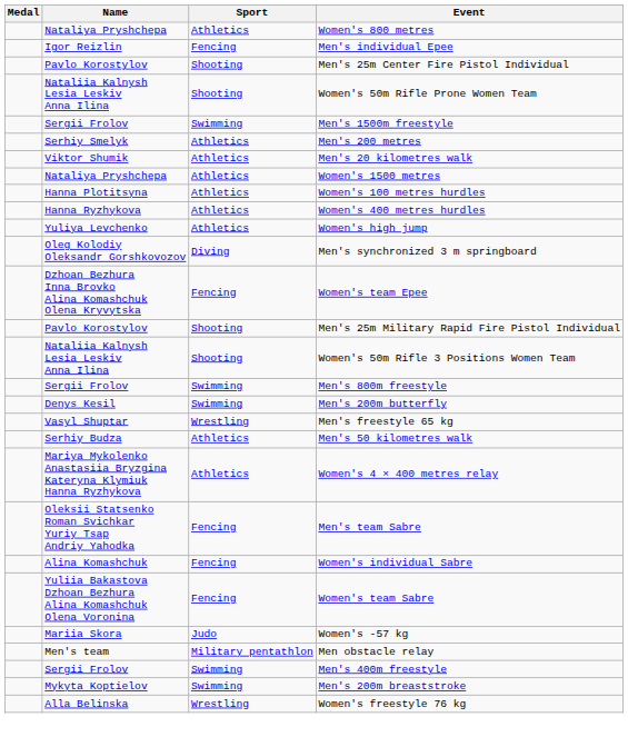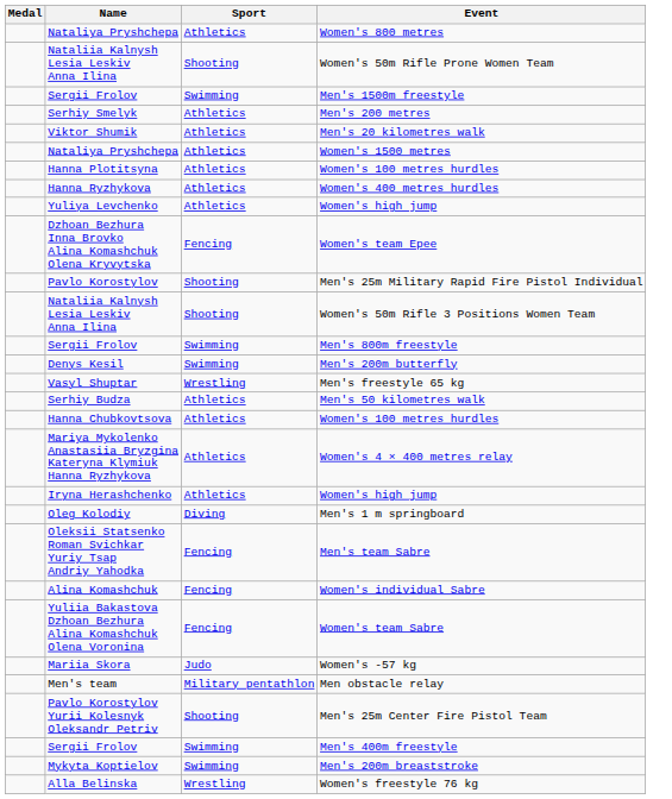 <table class="wikitable sortable" style="font-size: 95%;">
 <tr>
 <th>Medal</th>
 <th>Name</th>
 <th>Sport</th>
 <th>Event</th>
 </tr>
 <tr>
 <td></td>
 <td><a href='#'>Nataliya Pryshchepa</a></td>
 <td><a href='#'>Athletics</a></td>
 <td><a href='#'>Women's 800 metres</a></td>
-</tr>
-<tr>
-<td></td>
-<td><a href='#'>Igor Reizlin</a></td>
-<td><a href='#'>Fencing</a></td>
-<td><a href='#'>Men's individual Epee</a></td>
-</tr>
-<tr>
-<td></td>
-<td><a href='#'>Pavlo Korostylov</a></td>
-<td><a href='#'>Shooting</a></td>
-<td>Men's 25m Center Fire Pistol Individual</td>
 </tr>
 <tr>
 <td></td>
 <td><a href='#'>Nataliia Kalnysh</a><br><a href='#'>Lesia Leskiv</a><br><a href='#'>Anna Ilina</a></td>
 <td><a href='#'>Shooting</a></td>
 <td>Women's 50m Rifle Prone Women Team</td>
 </tr>
 <tr>
 <td></td>
 <td><a href='#'>Sergii Frolov</a></td>
 <td><a href='#'>Swimming</a></td>
 <td><a href='#'>Men's 1500m freestyle</a></td>
 </tr>
 <tr>
 <td></td>
 <td><a href='#'>Serhiy Smelyk</a></td>
 <td><a href='#'>Athletics</a></td>
 <td><a href='#'>Men's 200 metres</a></td>
 </tr>
 <tr>
 <td></td>
 <td><a href='#'>Viktor Shumik</a></td>
 <td><a href='#'>Athletics</a></td>
 <td><a href='#'>Men's 20 kilometres walk</a></td>
 </tr>
 <tr>
 <td></td>
 <td><a href='#'>Nataliya Pryshchepa</a></td>
 <td><a href='#'>Athletics</a></td>
 <td><a href='#'>Women's 1500 metres</a></td>
 </tr>
 <tr>
 <td></td>
 <td><a href='#'>Hanna Plotitsyna</a></td>
 <td><a href='#'>Athletics</a></td>
 <td><a href='#'>Women's 100 metres hurdles</a></td>
 </tr>
 <tr>
 <td></td>
 <td><a href='#'>Hanna Ryzhykova</a></td>
 <td><a href='#'>Athletics</a></td>
 <td><a href='#'>Women's 400 metres hurdles</a></td>
 </tr>
 <tr>
 <td></td>
 <td><a href='#'>Yuliya Levchenko</a></td>
 <td><a href='#'>Athletics</a></td>
 <td><a href='#'>Women's high jump</a></td>
 </tr>
 <tr>
 <td></td>
-<td><a href='#'>Oleg Kolodiy</a><br><a href='#'>Oleksandr Gorshkovozov</a></td>
-<td><a href='#'>Diving</a></td>
-<td>Men's synchronized 3 m springboard</td>
-</tr>
-<tr>
-<td></td>
 <td><a href='#'>Dzhoan Bezhura</a><br><a href='#'>Inna Brovko</a><br><a href='#'>Alina Komashchuk</a><br><a href='#'>Olena Kryvytska</a></td>
 <td><a href='#'>Fencing</a></td>
 <td><a href='#'>Women's team Epee</a></td>
 </tr>
 <tr>
 <td></td>
 <td><a href='#'>Pavlo Korostylov</a></td>
 <td><a href='#'>Shooting</a></td>
 <td>Men's 25m Military Rapid Fire Pistol Individual</td>
 </tr>
 <tr>
 <td></td>
 <td><a href='#'>Nataliia Kalnysh</a><br><a href='#'>Lesia Leskiv</a><br><a href='#'>Anna Ilina</a></td>
 <td><a href='#'>Shooting</a></td>
 <td>Women's 50m Rifle 3 Positions Women Team</td>
 </tr>
 <tr>
 <td></td>
 <td><a href='#'>Sergii Frolov</a></td>
 <td><a href='#'>Swimming</a></td>
 <td><a href='#'>Men's 800m freestyle</a></td>
 </tr>
 <tr>
 <td></td>
 <td><a href='#'>Denys Kesil</a></td>
 <td><a href='#'>Swimming</a></td>
 <td><a href='#'>Men's 200m butterfly</a></td>
 </tr>
 <tr>
 <td></td>
 <td><a href='#'>Vasyl Shuptar</a></td>
 <td><a href='#'>Wrestling</a></td>
 <td>Men's freestyle 65 kg</td>
 </tr>
 <tr>
 <td></td>
 <td><a href='#'>Serhiy Budza</a></td>
 <td><a href='#'>Athletics</a></td>
 <td><a href='#'>Men's 50 kilometres walk</a></td>
 </tr>
 <tr>
 <td></td>
+<td><a href='#'>Hanna Chubkovtsova</a></td>
+<td><a href='#'>Athletics</a></td>
+<td><a href='#'>Women's 100 metres hurdles</a></td>
+</tr>
+<tr>
+<td></td>
 <td><a href='#'>Mariya Mykolenko</a><br><a href='#'>Anastasiia Bryzgina</a><br><a href='#'>Kateryna Klymiuk</a><br><a href='#'>Hanna Ryzhykova</a></td>
 <td><a href='#'>Athletics</a></td>
 <td><a href='#'>Women's 4 × 400 metres relay</a></td>
+</tr>
+<tr>
+<td></td>
+<td><a href='#'>Iryna Herashchenko</a></td>
+<td><a href='#'>Athletics</a></td>
+<td><a href='#'>Women's high jump</a></td>
+</tr>
+<tr>
+<td></td>
+<td><a href='#'>Oleg Kolodiy</a></td>
+<td><a href='#'>Diving</a></td>
+<td>Men's 1 m springboard</td>
 </tr>
 <tr>
 <td></td>
 <td><a href='#'>Oleksii Statsenko</a><br><a href='#'>Roman Svichkar</a><br><a href='#'>Yuriy Tsap</a><br><a href='#'>Andriy Yahodka</a></td>
 <td><a href='#'>Fencing</a></td>
 <td><a href='#'>Men's team Sabre</a></td>
 </tr>
 <tr>
 <td></td>
 <td><a href='#'>Alina Komashchuk</a></td>
 <td><a href='#'>Fencing</a></td>
 <td><a href='#'>Women's individual Sabre</a></td>
 </tr>
 <tr>
 <td></td>
 <td><a href='#'>Yuliia Bakastova</a><br><a href='#'>Dzhoan Bezhura</a><br><a href='#'>Alina Komashchuk</a><br><a href='#'>Olena Voronina</a></td>
 <td><a href='#'>Fencing</a></td>
 <td><a href='#'>Women's team Sabre</a></td>
 </tr>
 <tr>
 <td></td>
 <td><a href='#'>Mariia Skora</a></td>
 <td><a href='#'>Judo</a></td>
 <td>Women's -57 kg</td>
 </tr>
 <tr>
 <td></td>
 <td>Men's team</td>
 <td><a href='#'>Military pentathlon</a></td>
 <td>Men obstacle relay</td>
 </tr>
 <tr>
 <td></td>
+<td><a href='#'>Pavlo Korostylov</a><br><a href='#'>Yurii Kolesnyk</a><br><a href='#'>Oleksandr Petriv</a></td>
+<td><a href='#'>Shooting</a></td>
+<td>Men's 25m Center Fire Pistol Team</td>
+</tr>
+<tr>
+<td></td>
 <td><a href='#'>Sergii Frolov</a></td>
 <td><a href='#'>Swimming</a></td>
 <td><a href='#'>Men's 400m freestyle</a></td>
 </tr>
 <tr>
 <td></td>
 <td><a href='#'>Mykyta Koptielov</a></td>
 <td><a href='#'>Swimming</a></td>
 <td><a href='#'>Men's 200m breaststroke</a></td>
 </tr>
 <tr>
 <td></td>
 <td><a href='#'>Alla Belinska</a></td>
 <td><a href='#'>Wrestling</a></td>
 <td>Women's freestyle 76 kg</td>
 </tr>
 </table>
